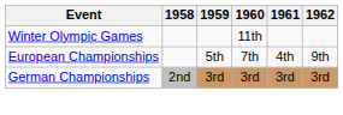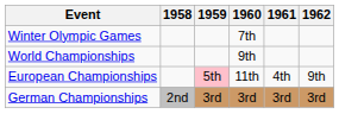 <table class="wikitable">
 <tr>
 <th>Event</th>
 <th>1958</th>
 <th>1959</th>
 <th>1960</th>
 <th>1961</th>
 <th>1962</th>
 </tr>
 <tr>
 <td><a href='#'>Winter Olympic Games</a></td>
 <td></td>
 <td></td>
-<td align="center">11th</td>
+<td align="center">7th</td>
+<td></td>
+<td></td>
+</tr>
+<tr>
+<td><a href='#'>World Championships</a></td>
+<td></td>
+<td></td>
+<td align="center">9th</td>
 <td></td>
 <td></td>
 </tr>
 <tr>
 <td><a href='#'>European Championships</a></td>
 <td></td>
-<td align="center">5th</td>
-<td align="center">7th</td>
+<td align="center" style="background: pink;">5th</td>
+<td align="center">11th</td>
 <td align="center">4th</td>
 <td align="center">9th</td>
 </tr>
 <tr>
 <td><a href='#'>German Championships</a></td>
 <td align="center" bgcolor="silver">2nd</td>
 <td align="center" bgcolor="cc9966">3rd</td>
 <td align="center" bgcolor="cc9966">3rd</td>
 <td align="center" bgcolor="cc9966">3rd</td>
 <td align="center" bgcolor="cc9966">3rd</td>
 </tr>
 </table>
